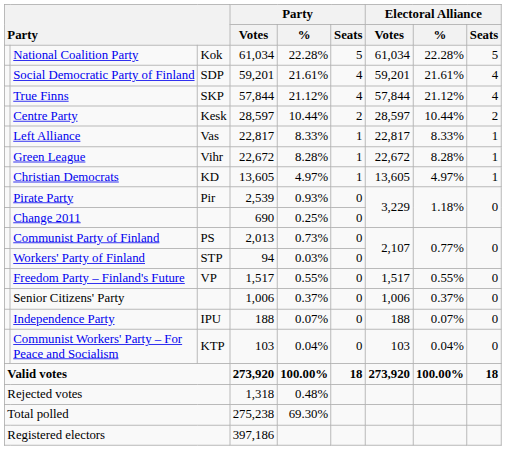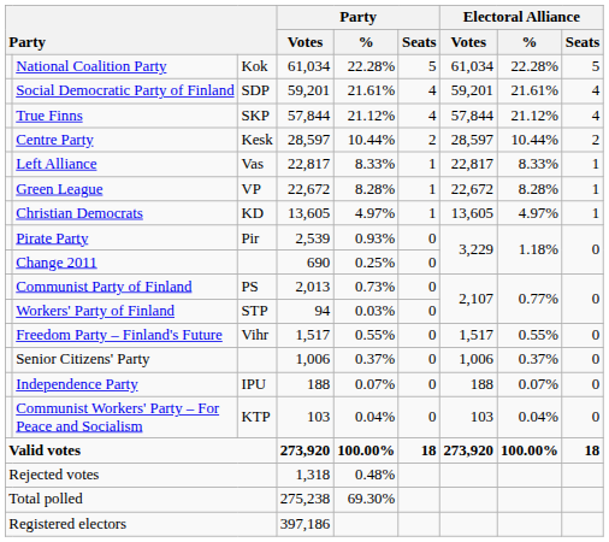 <table class="wikitable" border="1" style="text-align:right;">
 <tr>
 <th style="text-align:left;" valign=bottom rowspan=2 colspan=3>Party</th>
 <th colspan=3>Party</th>
 <th colspan=3>Electoral Alliance</th>
 </tr>
 <tr>
 <th align=center valign=bottom width="50">Votes</th>
 <th align=center valign=bottom width="50">%</th>
 <th align=center valign=bottom width="50">Seats</th>
 <th align=center valign=bottom width="50">Votes</th>
 <th align=center valign=bottom width="50">%</th>
 <th align=center valign=bottom width="50">Seats</th>
 </tr>
 <tr>
 <td></td>
 <td align=left><a href='#'>National Coalition Party</a></td>
 <td align=left>Kok</td>
 <td>61,034</td>
 <td>22.28%</td>
 <td>5</td>
 <td>61,034</td>
 <td>22.28%</td>
 <td>5</td>
 </tr>
 <tr>
 <td></td>
 <td align=left style="white-space: nowrap;"><a href='#'>Social Democratic Party of Finland</a></td>
 <td align=left>SDP</td>
 <td>59,201</td>
 <td>21.61%</td>
 <td>4</td>
 <td>59,201</td>
 <td>21.61%</td>
 <td>4</td>
 </tr>
 <tr>
 <td></td>
 <td align=left><a href='#'>True Finns</a></td>
 <td align=left>SKP</td>
 <td>57,844</td>
 <td>21.12%</td>
 <td>4</td>
 <td>57,844</td>
 <td>21.12%</td>
 <td>4</td>
 </tr>
 <tr>
 <td></td>
 <td align=left><a href='#'>Centre Party</a></td>
 <td align=left>Kesk</td>
 <td>28,597</td>
 <td>10.44%</td>
 <td>2</td>
 <td>28,597</td>
 <td>10.44%</td>
 <td>2</td>
 </tr>
 <tr>
 <td></td>
 <td align=left><a href='#'>Left Alliance</a></td>
 <td align=left>Vas</td>
 <td>22,817</td>
 <td>8.33%</td>
 <td>1</td>
 <td>22,817</td>
 <td>8.33%</td>
 <td>1</td>
 </tr>
 <tr>
 <td></td>
 <td align=left><a href='#'>Green League</a></td>
-<td align=left>Vihr</td>
+<td align=left>VP</td>
 <td>22,672</td>
 <td>8.28%</td>
 <td>1</td>
 <td>22,672</td>
 <td>8.28%</td>
 <td>1</td>
 </tr>
 <tr>
 <td></td>
 <td align=left><a href='#'>Christian Democrats</a></td>
 <td align=left>KD</td>
 <td>13,605</td>
 <td>4.97%</td>
 <td>1</td>
 <td>13,605</td>
 <td>4.97%</td>
 <td>1</td>
 </tr>
 <tr>
 <td></td>
 <td align=left><a href='#'>Pirate Party</a></td>
 <td align=left>Pir</td>
 <td>2,539</td>
 <td>0.93%</td>
 <td>0</td>
 <td rowspan=2>3,229</td>
 <td rowspan=2>1.18%</td>
 <td rowspan=2>0</td>
 </tr>
 <tr>
 <td></td>
 <td align=left><a href='#'>Change 2011</a></td>
 <td align=left></td>
 <td>690</td>
 <td>0.25%</td>
 <td>0</td>
 </tr>
 <tr>
 <td></td>
 <td align=left><a href='#'>Communist Party of Finland</a></td>
 <td align=left>PS</td>
 <td>2,013</td>
 <td>0.73%</td>
 <td>0</td>
 <td rowspan=2>2,107</td>
 <td rowspan=2>0.77%</td>
 <td rowspan=2>0</td>
 </tr>
 <tr>
 <td></td>
 <td align=left><a href='#'>Workers' Party of Finland</a></td>
 <td align=left>STP</td>
 <td>94</td>
 <td>0.03%</td>
 <td>0</td>
 </tr>
 <tr>
 <td></td>
 <td align=left><a href='#'>Freedom Party – Finland's Future</a></td>
-<td align=left>VP</td>
+<td align=left>Vihr</td>
 <td>1,517</td>
 <td>0.55%</td>
 <td>0</td>
 <td>1,517</td>
 <td>0.55%</td>
 <td>0</td>
 </tr>
 <tr>
 <td></td>
 <td align=left>Senior Citizens' Party</td>
 <td align=left></td>
 <td>1,006</td>
 <td>0.37%</td>
 <td>0</td>
 <td>1,006</td>
 <td>0.37%</td>
 <td>0</td>
 </tr>
 <tr>
 <td></td>
 <td align=left><a href='#'>Independence Party</a></td>
 <td align=left>IPU</td>
 <td>188</td>
 <td>0.07%</td>
 <td>0</td>
 <td>188</td>
 <td>0.07%</td>
 <td>0</td>
 </tr>
 <tr>
 <td></td>
 <td align=left><a href='#'>Communist Workers' Party – For Peace and Socialism</a></td>
 <td align=left>KTP</td>
 <td>103</td>
 <td>0.04%</td>
 <td>0</td>
 <td>103</td>
 <td>0.04%</td>
 <td>0</td>
 </tr>
 <tr style="font-weight:bold">
 <td align=left colspan=3>Valid votes</td>
 <td>273,920</td>
 <td>100.00%</td>
 <td>18</td>
 <td>273,920</td>
 <td>100.00%</td>
 <td>18</td>
 </tr>
 <tr>
 <td align=left colspan=3>Rejected votes</td>
 <td>1,318</td>
 <td>0.48%</td>
 <td></td>
 <td></td>
 <td></td>
 <td></td>
 </tr>
 <tr>
 <td align=left colspan=3>Total polled</td>
 <td>275,238</td>
 <td>69.30%</td>
 <td></td>
 <td></td>
 <td></td>
 <td></td>
 </tr>
 <tr>
 <td align=left colspan=3>Registered electors</td>
 <td>397,186</td>
 <td></td>
 <td></td>
 <td></td>
 <td></td>
 <td></td>
 </tr>
 </table>
